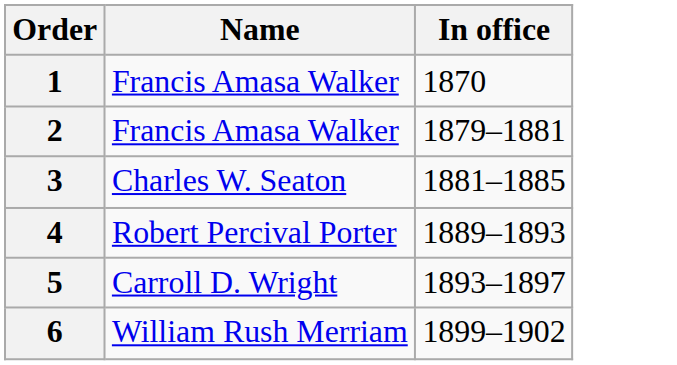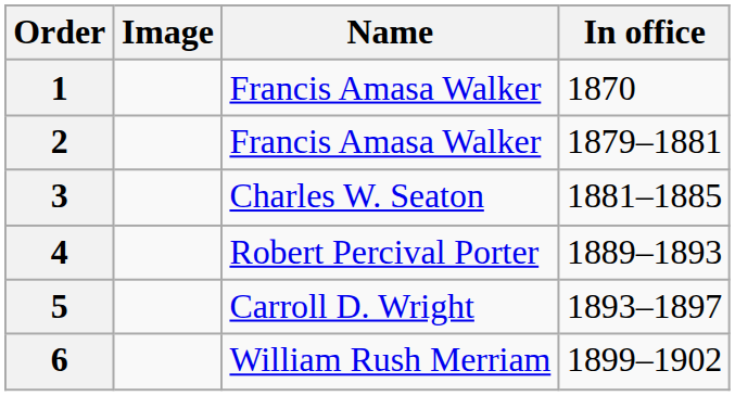 <table class="wikitable">
 <tr>
 <th>Order</th>
+<th>Image</th>
 <th>Name</th>
 <th>In office</th>
 </tr>
 <tr>
 <th>1</th>
+<td></td>
 <td><a href='#'>Francis Amasa Walker</a></td>
 <td>1870</td>
 </tr>
 <tr>
 <th>2</th>
+<td></td>
 <td><a href='#'>Francis Amasa Walker</a></td>
 <td>1879–1881</td>
 </tr>
 <tr>
 <th>3</th>
+<td></td>
 <td><a href='#'>Charles W. Seaton</a></td>
 <td>1881–1885</td>
 </tr>
 <tr>
 <th>4</th>
+<td></td>
 <td><a href='#'>Robert Percival Porter</a></td>
 <td>1889–1893</td>
 </tr>
 <tr>
 <th>5</th>
+<td></td>
 <td><a href='#'>Carroll D. Wright</a></td>
 <td>1893–1897</td>
 </tr>
 <tr>
 <th>6</th>
+<td></td>
 <td><a href='#'>William Rush Merriam</a></td>
 <td>1899–1902</td>
 </tr>
 </table>
